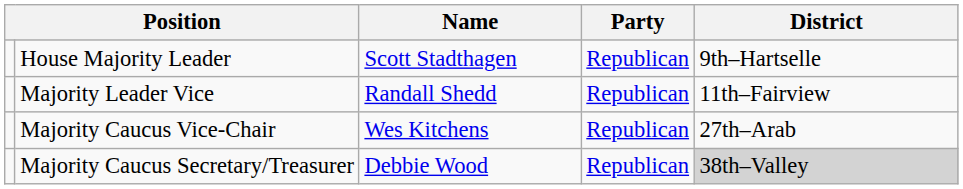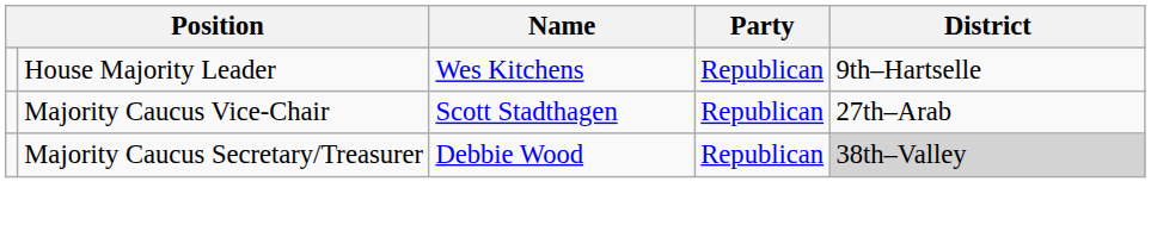 <table class="wikitable" style="font-size:100%">
 <tr>
 <th scope="col" colspan="2" width="220">Position</th>
 <th scope="col" width="150">Name</th>
 <th scope="col" width="70">Party</th>
 <th scope="col" width="180">District</th>
 </tr>
 <tr>
 <td></td>
 <td>House Majority Leader</td>
-<td><a href='#'>Scott Stadthagen</a></td>
+<td><a href='#'>Wes Kitchens</a></td>
 <td><a href='#'>Republican</a></td>
 <td>9th–Hartselle</td>
 </tr>
 <tr>
 <td></td>
-<td>Majority Leader Vice</td>
-<td><a href='#'>Randall Shedd</a></td>
-<td><a href='#'>Republican</a></td>
-<td>11th–Fairview</td>
-</tr>
-<tr>
-<td></td>
 <td>Majority Caucus Vice-Chair</td>
-<td><a href='#'>Wes Kitchens</a></td>
+<td><a href='#'>Scott Stadthagen</a></td>
 <td><a href='#'>Republican</a></td>
 <td>27th–Arab</td>
 </tr>
 <tr>
 <td></td>
 <td>Majority Caucus Secretary/Treasurer</td>
 <td><a href='#'>Debbie Wood</a></td>
 <td><a href='#'>Republican</a></td>
 <td style="background: lightgrey;">38th–Valley</td>
 </tr>
 </table>
